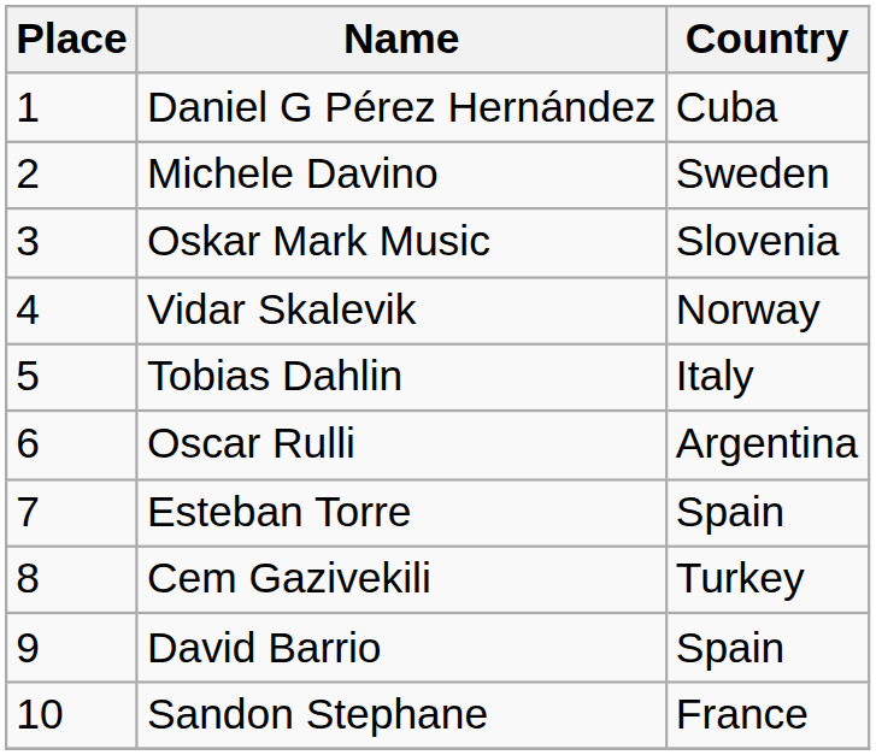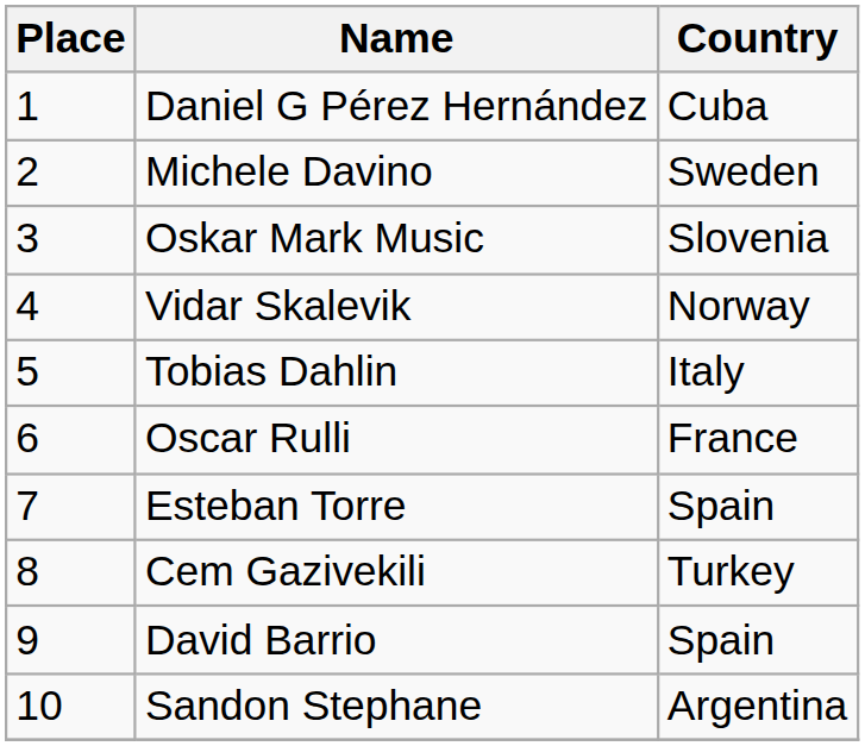 <table class="wikitable">
 <tr>
 <th>Place</th>
 <th>Name</th>
 <th>Country</th>
 </tr>
 <tr>
 <td>1</td>
 <td>Daniel G Pérez Hernández</td>
 <td> Cuba</td>
 </tr>
 <tr>
 <td>2</td>
 <td>Michele Davino</td>
 <td> Sweden</td>
 </tr>
 <tr>
 <td>3</td>
 <td>Oskar Mark Music</td>
 <td> Slovenia</td>
 </tr>
 <tr>
 <td>4</td>
 <td>Vidar Skalevik</td>
 <td> Norway</td>
 </tr>
 <tr>
 <td>5</td>
 <td>Tobias Dahlin</td>
 <td> Italy</td>
 </tr>
 <tr>
 <td>6</td>
 <td>Oscar Rulli</td>
-<td> Argentina</td>
+<td> France</td>
 </tr>
 <tr>
 <td>7</td>
 <td>Esteban Torre</td>
 <td> Spain</td>
 </tr>
 <tr>
 <td>8</td>
 <td>Cem Gazivekili</td>
 <td> Turkey</td>
 </tr>
 <tr>
 <td>9</td>
 <td>David Barrio</td>
 <td> Spain</td>
 </tr>
 <tr>
 <td>10</td>
 <td>Sandon Stephane</td>
-<td> France</td>
+<td> Argentina</td>
 </tr>
 <tr>
 </tr>
 </table>
